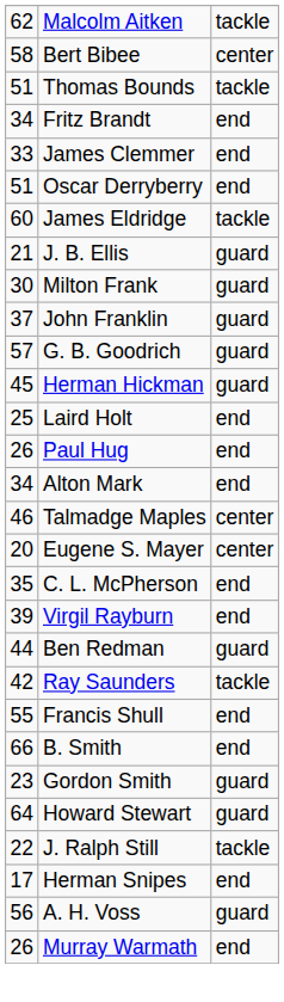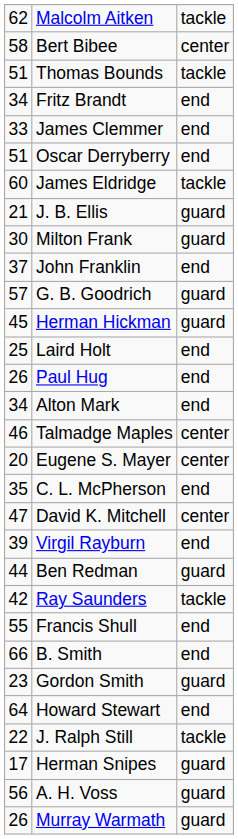 <table class="wikitable">
 <tr>
 </tr>
 <tr>
 <td>62</td>
 <td><a href='#'>Malcolm Aitken</a></td>
 <td>tackle</td>
 </tr>
 <tr>
 <td>58</td>
 <td>Bert Bibee</td>
 <td>center</td>
 </tr>
 <tr>
 <td>51</td>
 <td>Thomas Bounds</td>
 <td>tackle</td>
 </tr>
 <tr>
 <td>34</td>
 <td>Fritz Brandt</td>
 <td>end</td>
 </tr>
 <tr>
 <td>33</td>
 <td>James Clemmer</td>
 <td>end</td>
 </tr>
 <tr>
 <td>51</td>
 <td>Oscar Derryberry</td>
 <td>end</td>
 </tr>
 <tr>
 <td>60</td>
 <td>James Eldridge</td>
 <td>tackle</td>
 </tr>
 <tr>
 <td>21</td>
 <td>J. B. Ellis</td>
 <td>guard</td>
 </tr>
 <tr>
 <td>30</td>
 <td>Milton Frank</td>
 <td>guard</td>
 </tr>
 <tr>
 <td>37</td>
 <td>John Franklin</td>
-<td>guard</td>
+<td>end</td>
 </tr>
 <tr>
 <td>57</td>
 <td>G. B. Goodrich</td>
 <td>guard</td>
 </tr>
 <tr>
 <td>45</td>
 <td><a href='#'>Herman Hickman</a></td>
 <td>guard</td>
 </tr>
 <tr>
 <td>25</td>
 <td>Laird Holt</td>
 <td>end</td>
 </tr>
 <tr>
 <td>26</td>
 <td><a href='#'>Paul Hug</a></td>
 <td>end</td>
 </tr>
 <tr>
 <td>34</td>
 <td>Alton Mark</td>
 <td>end</td>
 </tr>
 <tr>
 <td>46</td>
 <td>Talmadge Maples</td>
 <td>center</td>
 </tr>
 <tr>
 <td>20</td>
 <td>Eugene S. Mayer</td>
 <td>center</td>
 </tr>
 <tr>
 <td>35</td>
 <td>C. L. McPherson</td>
 <td>end</td>
 </tr>
 <tr>
+<td>47</td>
+<td>David K. Mitchell</td>
+<td>center</td>
+</tr>
+<tr>
 <td>39</td>
 <td><a href='#'>Virgil Rayburn</a></td>
 <td>end</td>
 </tr>
 <tr>
 <td>44</td>
 <td>Ben Redman</td>
 <td>guard</td>
 </tr>
 <tr>
 <td>42</td>
 <td><a href='#'>Ray Saunders</a></td>
 <td>tackle</td>
 </tr>
 <tr>
 <td>55</td>
 <td>Francis Shull</td>
 <td>end</td>
 </tr>
 <tr>
 <td>66</td>
 <td>B. Smith</td>
 <td>end</td>
 </tr>
 <tr>
 <td>23</td>
 <td>Gordon Smith</td>
 <td>guard</td>
 </tr>
 <tr>
 <td>64</td>
 <td>Howard Stewart</td>
-<td>guard</td>
+<td>end</td>
 </tr>
 <tr>
 <td>22</td>
 <td>J. Ralph Still</td>
 <td>tackle</td>
 </tr>
 <tr>
 <td>17</td>
 <td>Herman Snipes</td>
-<td>end</td>
+<td>guard</td>
 </tr>
 <tr>
 <td>56</td>
 <td>A. H. Voss</td>
 <td>guard</td>
 </tr>
 <tr>
 <td>26</td>
 <td><a href='#'>Murray Warmath</a></td>
-<td>end</td>
+<td>guard</td>
 </tr>
 </table>
